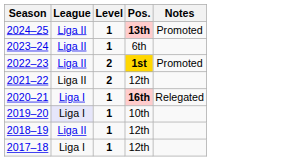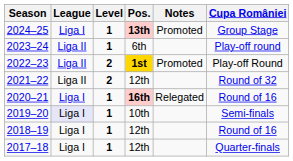 <table class="wikitable" style="text-align:center; font-size:90%">
 <tr style="background:#efefef;">
 <th>Season</th>
 <th>League</th>
 <th>Level</th>
 <th>Pos.</th>
 <th>Notes</th>
+<th><a href='#'>Cupa României</a></th>
 </tr>
 <tr>
 <td><a href='#'>2024–25</a></td>
-<td><a href='#'>Liga II</a></td>
+<td><a href='#'>Liga I</a></td>
 <td><strong>1</strong></td>
 <td align=center bgcolor=FFCCCC><strong>13th</strong></td>
 <td>Promoted</td>
+<td><a href='#'>Group Stage</a></td>
 </tr>
 <tr>
 <td><a href='#'>2023–24</a></td>
 <td><a href='#'>Liga II</a></td>
 <td><strong>1</strong></td>
 <td align=center>6th</td>
 <td></td>
+<td><a href='#'>Play-off round</a></td>
 </tr>
 <tr>
 <td><a href='#'>2022–23</a></td>
 <td><a href='#'>Liga II</a></td>
 <td><strong>2</strong></td>
 <td align=center bgcolor=gold><strong>1st</strong></td>
 <td>Promoted</td>
+<td>Play-off Round</td>
 </tr>
 <tr>
 <td><a href='#'>2021–22</a></td>
 <td>Liga II</td>
 <td><strong>2</strong></td>
 <td>12th</td>
 <td></td>
+<td><a href='#'>Round of 32</a></td>
 </tr>
 <tr>
 <td><a href='#'>2020–21</a></td>
 <td><a href='#'>Liga I</a></td>
 <td><strong>1</strong></td>
 <td align=center bgcolor=FFCCCC><strong>16th</strong></td>
 <td>Relegated</td>
+<td><a href='#'>Round of 16</a></td>
 </tr>
 <tr>
 <td><a href='#'>2019–20</a></td>
 <td style="background: lavender;">Liga I</td>
 <td><strong>1</strong></td>
 <td align=center>10th</td>
 <td></td>
+<td><a href='#'>Semi-finals</a></td>
 </tr>
 <tr>
 <td><a href='#'>2018–19</a></td>
-<td><a href='#'>Liga II</a></td>
+<td align=center>Liga I</td>
 <td align=center><strong>1</strong></td>
 <td>12th</td>
 <td></td>
+<td align=center><a href='#'>Round of 16</a></td>
 </tr>
 <tr>
 <td><a href='#'>2017–18</a></td>
 <td align=center>Liga I</td>
 <td align=center><strong>1</strong></td>
 <td>12th</td>
 <td></td>
+<td align=center><a href='#'>Quarter-finals</a></td>
 </tr>
 </table>
